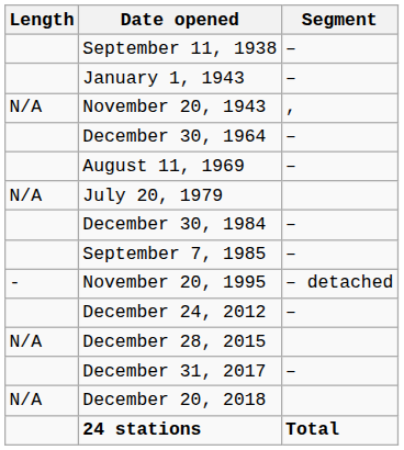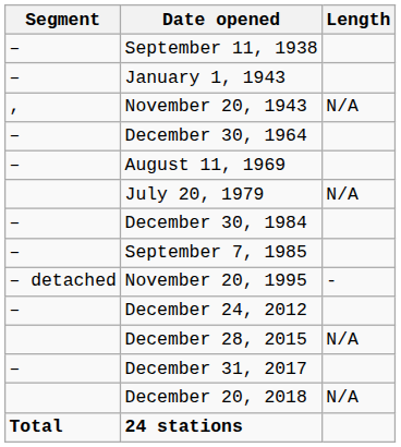 <table class="wikitable" style="border-collapse: collapse; text-align: left;">
 <tr>
+<th>Segment</th>
+<th>Date opened</th>
 <th>Length</th>
-<th>Date opened</th>
-<th>Segment</th>
+</tr>
+<tr>
+<td style="text-align: left;">–</td>
+<td>September 11, 1938</td>
+<td></td>
+</tr>
+<tr>
+<td style="text-align: left;">–</td>
+<td>January 1, 1943</td>
+<td></td>
+</tr>
+<tr>
+<td style="text-align: left;">, </td>
+<td>November 20, 1943</td>
+<td>N/A</td>
+</tr>
+<tr>
+<td style="text-align: left;">–</td>
+<td>December 30, 1964</td>
+<td></td>
+</tr>
+<tr>
+<td style="text-align: left;">–</td>
+<td>August 11, 1969</td>
+<td></td>
+</tr>
+<tr>
+<td style="text-align: left;"></td>
+<td>July 20, 1979</td>
+<td>N/A</td>
+</tr>
+<tr>
+<td style="text-align: left;">–</td>
+<td>December 30, 1984</td>
+<td></td>
+</tr>
+<tr>
+<td style="text-align: left;">–</td>
+<td>September 7, 1985</td>
+<td></td>
+</tr>
+<tr>
+<td style="text-align: left;">– detached</td>
+<td>November 20, 1995</td>
+<td>-</td>
+</tr>
+<tr>
+<td style="text-align: left;">–</td>
+<td>December 24, 2012</td>
+<td></td>
+</tr>
+<tr>
+<td style="text-align: left;"></td>
+<td>December 28, 2015</td>
+<td>N/A</td>
+</tr>
+<tr>
+<td style="text-align: left;">–</td>
+<td>December 31, 2017</td>
+<td></td>
 </tr>
 <tr>
 <td></td>
-<td>September 11, 1938</td>
-<td style="text-align: left;">–</td>
+<td>December 20, 2018</td>
+<td>N/A</td>
 </tr>
 <tr>
-<td></td>
-<td>January 1, 1943</td>
-<td style="text-align: left;">–</td>
-</tr>
-<tr>
-<td>N/A</td>
-<td>November 20, 1943</td>
-<td style="text-align: left;">, </td>
-</tr>
-<tr>
-<td></td>
-<td>December 30, 1964</td>
-<td style="text-align: left;">–</td>
-</tr>
-<tr>
-<td></td>
-<td>August 11, 1969</td>
-<td style="text-align: left;">–</td>
-</tr>
-<tr>
-<td>N/A</td>
-<td>July 20, 1979</td>
-<td style="text-align: left;"></td>
-</tr>
-<tr>
-<td></td>
-<td>December 30, 1984</td>
-<td style="text-align: left;">–</td>
-</tr>
-<tr>
-<td></td>
-<td>September 7, 1985</td>
-<td style="text-align: left;">–</td>
-</tr>
-<tr>
-<td>-</td>
-<td>November 20, 1995</td>
-<td style="text-align: left;">– detached</td>
-</tr>
-<tr>
-<td></td>
-<td>December 24, 2012</td>
-<td style="text-align: left;">–</td>
-</tr>
-<tr>
-<td>N/A</td>
-<td>December 28, 2015</td>
-<td style="text-align: left;"></td>
-</tr>
-<tr>
-<td></td>
-<td>December 31, 2017</td>
-<td style="text-align: left;">–</td>
-</tr>
-<tr>
-<td>N/A</td>
-<td>December 20, 2018</td>
-<td></td>
-</tr>
-<tr>
+<td style="text-align: left;"><strong>Total</strong></td>
+<td><strong>24 stations</strong></td>
 <td><strong></strong></td>
-<td><strong>24 stations</strong></td>
-<td style="text-align: left;"><strong>Total</strong></td>
 </tr>
 </table>
